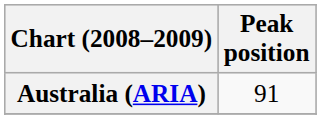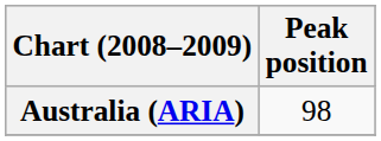 <table class="wikitable sortable plainrowheaders">
 <tr>
 <th>Chart (2008–2009)</th>
 <th>Peak<br>position</th>
 </tr>
 <tr>
 <th scope="row">Australia (<a href='#'>ARIA</a>)</th>
-<td align="center">91</td>
+<td align="center">98</td>
 </tr>
 <tr>
 </tr>
 <tr>
 </tr>
 <tr>
 </tr>
 <tr>
 </tr>
 <tr>
 </tr>
 <tr>
 </tr>
 <tr>
 </tr>
 <tr>
 </tr>
 <tr>
 </tr>
 </table>
